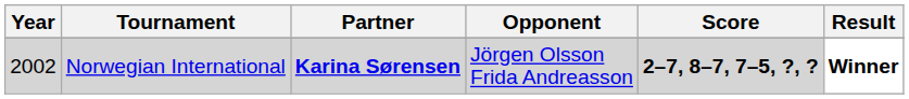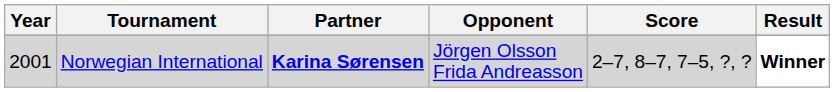 <table class="sortable wikitable" style="font-size: 90%;">
 <tr>
 <th>Year</th>
 <th>Tournament</th>
 <th>Partner</th>
 <th>Opponent</th>
 <th>Score</th>
 <th>Result</th>
 </tr>
 <tr>
 </tr>
 <tr style="background:#D5D5D5">
-<td align="center">2002</td>
+<td align="center">2001</td>
 <td align="left"><a href='#'>Norwegian International</a></td>
 <td align="left"><strong> <a href='#'>Karina Sørensen</a></strong></td>
 <td align="left"> <a href='#'>Jörgen Olsson</a> <br>  <a href='#'>Frida Andreasson</a></td>
-<td align="left"><strong>2–7, 8–7, 7–5, ?, ?</strong></td>
+<td align="left">2–7, 8–7, 7–5, ?, ?</td>
 <td style="text-align:left; background:white"> <strong>Winner</strong></td>
 </tr>
 </table>
